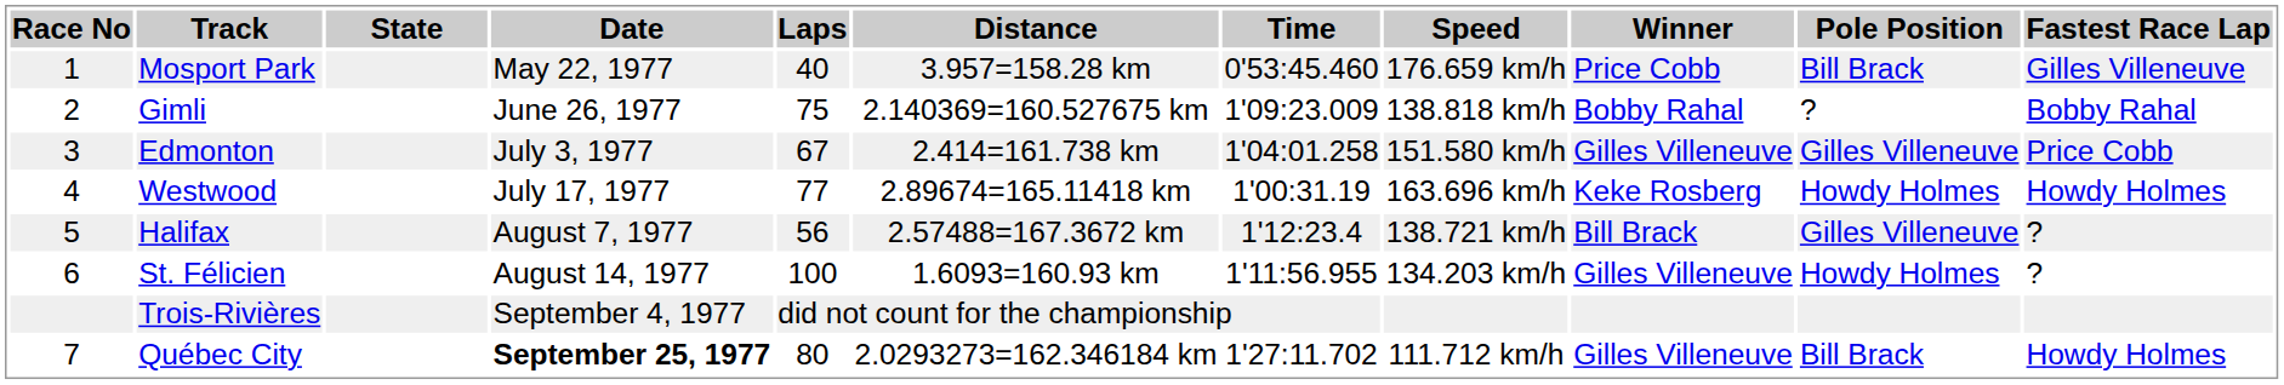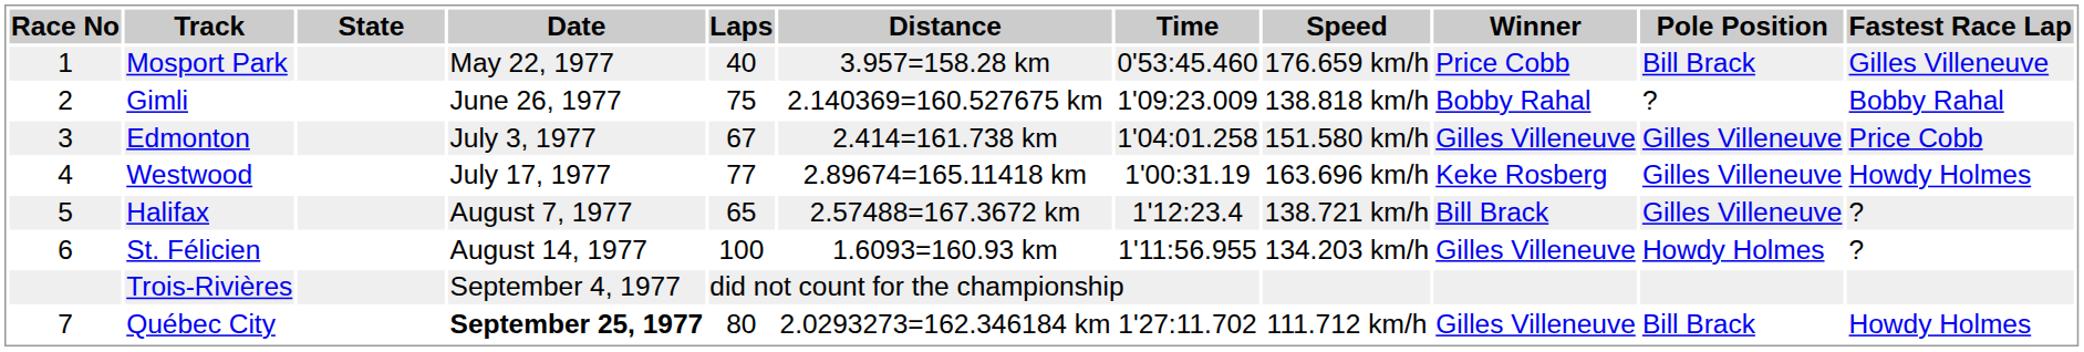 <table border="0" style="border: 1px solid #999; background-color:#FFFFFF; text-align:center">
 <tr align="center" style="background:#CCCCCC;">
 <th>Race No</th>
 <th>Track</th>
 <th>State</th>
 <th>Date</th>
 <th>Laps</th>
 <th>Distance</th>
 <th>Time</th>
 <th>Speed</th>
 <th>Winner</th>
 <th>Pole Position</th>
 <th>Fastest Race Lap</th>
 </tr>
 <tr style="background:#EFEFEF;">
 <td>1</td>
 <td align="left"><a href='#'>Mosport Park</a></td>
 <td align="left" width="85"></td>
 <td align="left">May 22, 1977</td>
 <td>40</td>
 <td>3.957=158.28 km</td>
 <td>0'53:45.460</td>
 <td>176.659 km/h</td>
 <td align="left"><a href='#'>Price Cobb</a></td>
 <td align="left"><a href='#'>Bill Brack</a></td>
 <td align="left"><a href='#'>Gilles Villeneuve</a></td>
 </tr>
 <tr>
 <td>2</td>
 <td align="left"><a href='#'>Gimli</a></td>
 <td align="left"></td>
 <td align="left">June 26, 1977</td>
 <td>75</td>
 <td>2.140369=160.527675 km</td>
 <td>1'09:23.009</td>
 <td>138.818 km/h</td>
 <td align="left"><a href='#'>Bobby Rahal</a></td>
 <td align="left">?</td>
 <td align="left"><a href='#'>Bobby Rahal</a></td>
 </tr>
 <tr style="background:#EFEFEF;">
 <td>3</td>
 <td align="left"><a href='#'>Edmonton</a></td>
 <td align="left"></td>
 <td align="left">July 3, 1977</td>
 <td>67</td>
 <td>2.414=161.738 km</td>
 <td>1'04:01.258</td>
 <td>151.580 km/h</td>
 <td align="left"><a href='#'>Gilles Villeneuve</a></td>
 <td align="left"><a href='#'>Gilles Villeneuve</a></td>
 <td align="left"><a href='#'>Price Cobb</a></td>
 </tr>
 <tr>
 <td>4</td>
 <td align="left"><a href='#'>Westwood</a></td>
 <td align="left"></td>
 <td align="left">July 17, 1977</td>
 <td>77</td>
 <td>2.89674=165.11418 km</td>
 <td>1'00:31.19</td>
 <td>163.696 km/h</td>
 <td align="left"><a href='#'>Keke Rosberg</a></td>
-<td align="left"><a href='#'>Howdy Holmes</a></td>
+<td align="left"><a href='#'>Gilles Villeneuve</a></td>
 <td align="left"><a href='#'>Howdy Holmes</a></td>
 </tr>
 <tr style="background:#EFEFEF;">
 <td>5</td>
 <td align="left"><a href='#'>Halifax</a></td>
 <td align="left"></td>
 <td align="left">August 7, 1977</td>
-<td>56</td>
+<td>65</td>
 <td>2.57488=167.3672 km</td>
 <td>1'12:23.4</td>
 <td>138.721 km/h</td>
 <td align="left"><a href='#'>Bill Brack</a></td>
 <td align="left"><a href='#'>Gilles Villeneuve</a></td>
 <td align="left">?</td>
 </tr>
 <tr>
 <td>6</td>
 <td align="left"><a href='#'>St. Félicien</a></td>
 <td align="left"></td>
 <td align="left">August 14, 1977</td>
 <td>100</td>
 <td>1.6093=160.93 km</td>
 <td>1'11:56.955</td>
 <td>134.203 km/h</td>
 <td align="left"><a href='#'>Gilles Villeneuve</a></td>
 <td align="left"><a href='#'>Howdy Holmes</a></td>
 <td align="left">?</td>
 </tr>
 <tr style="background:#EFEFEF;">
 <td></td>
 <td align="left"><a href='#'>Trois-Rivières</a></td>
 <td align="left"></td>
 <td align="left">September 4, 1977</td>
 <td colspan=3 align="left">did not count for the championship</td>
 <td></td>
 <td></td>
 <td></td>
 <td></td>
 </tr>
 <tr>
 <td>7</td>
 <td align="left"><a href='#'>Québec City</a></td>
 <td align="left"></td>
 <td align="left"><strong>September 25, 1977</strong></td>
 <td>80</td>
 <td>2.0293273=162.346184 km</td>
 <td>1'27:11.702</td>
 <td>111.712 km/h</td>
 <td align="left"><a href='#'>Gilles Villeneuve</a></td>
 <td align="left"><a href='#'>Bill Brack</a></td>
 <td align="left"><a href='#'>Howdy Holmes</a></td>
 </tr>
 </table>
